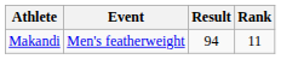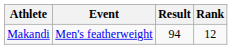 <table class=wikitable style="font-size:90%">
 <tr>
 <th>Athlete</th>
 <th>Event</th>
 <th>Result</th>
 <th>Rank</th>
 </tr>
 <tr>
 <td><a href='#'>Makandi</a></td>
 <td><a href='#'>Men's featherweight</a></td>
 <td style="text-align:center;">94</td>
-<td style="text-align:center;">11</td>
+<td style="text-align:center;">12</td>
 </tr>
 </table>
